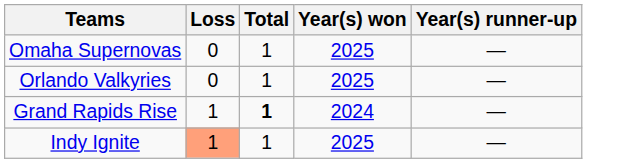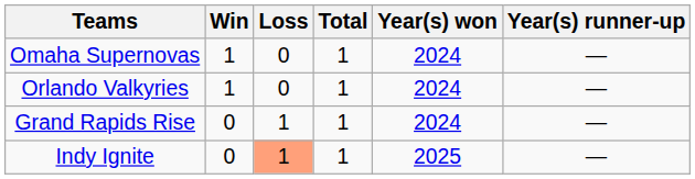 <table class="wikitable sortable" style="text-align:center;">
 <tr>
 <th scope="col">Teams</th>
+<th scope="col">Win</th>
 <th scope="col">Loss</th>
 <th scope="col">Total</th>
 <th scope="col">Year(s) won</th>
 <th scope="col">Year(s) runner-up</th>
 </tr>
 <tr>
 <td scope="row" style="text-align:center"><a href='#'>Omaha Supernovas</a></td>
+<td>1</td>
 <td>0</td>
 <td>1</td>
-<td style="text-align:center"><a href='#'>2025</a></td>
+<td style="text-align:center"><a href='#'>2024</a></td>
 <td>—</td>
 </tr>
 <tr>
 <td scope="row" style="text-align:center"><a href='#'>Orlando Valkyries</a></td>
+<td>1</td>
 <td>0</td>
 <td>1</td>
-<td><a href='#'>2025</a></td>
+<td><a href='#'>2024</a></td>
 <td style="text-align:center">—</td>
 </tr>
 <tr>
 <td scope="row" style="text-align:center"><a href='#'>Grand Rapids Rise</a></td>
+<td>0</td>
 <td>1</td>
-<td><strong>1</strong></td>
+<td>1</td>
 <td style="text-align:center"><a href='#'>2024</a></td>
 <td>—</td>
 </tr>
 <tr>
 <td scope="row" style="text-align:center"><a href='#'>Indy Ignite</a></td>
+<td>0</td>
 <td style="background: lightsalmon;">1</td>
 <td>1</td>
 <td><a href='#'>2025</a></td>
 <td style="text-align:center">—</td>
 </tr>
 </table>
